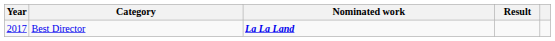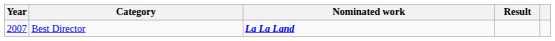 <table class=wikitable>
 <tr>
 <th scope="col" style="width:1em;">Year</th>
 <th scope="col" style="width:33em;">Category</th>
 <th scope="col" style="width:39em;">Nominated work</th>
 <th scope="col" style="width:5em;">Result</th>
 <th scope="col" style="width:1em;"></th>
 </tr>
 <tr>
-<td><a href='#'>2017</a></td>
+<td><a href='#'>2007</a></td>
 <td><a href='#'>Best Director</a></td>
 <td><strong><em><a href='#'>La La Land</a></em></strong></td>
 <td></td>
 <td></td>
 </tr>
 </table>
